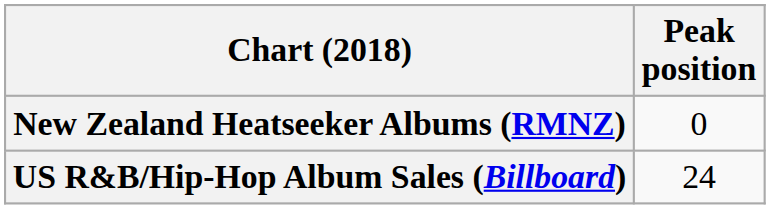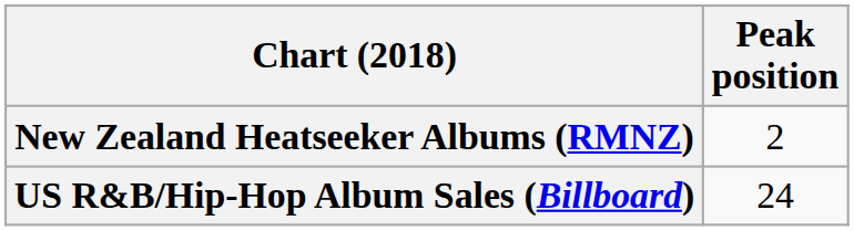 <table class="wikitable plainrowheaders" style="text-align:center">
 <tr>
 <th scope="col">Chart (2018)</th>
 <th scope="col">Peak<br> position</th>
 </tr>
 <tr>
 <th scope="row">New Zealand Heatseeker Albums (<a href='#'>RMNZ</a>)</th>
-<td>0</td>
+<td>2</td>
 </tr>
 <tr>
 <th scope="row">US R&B/Hip-Hop Album Sales (<a href='#'><em>Billboard</em></a>)</th>
 <td>24</td>
 </tr>
 </table>
